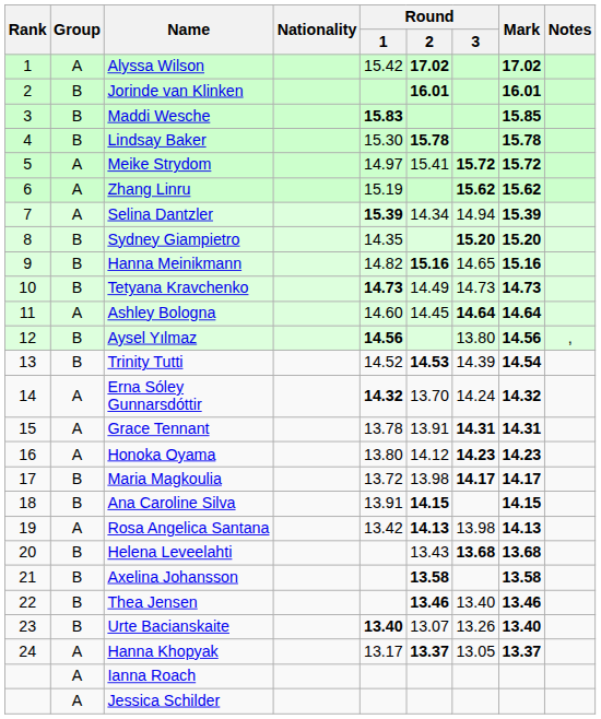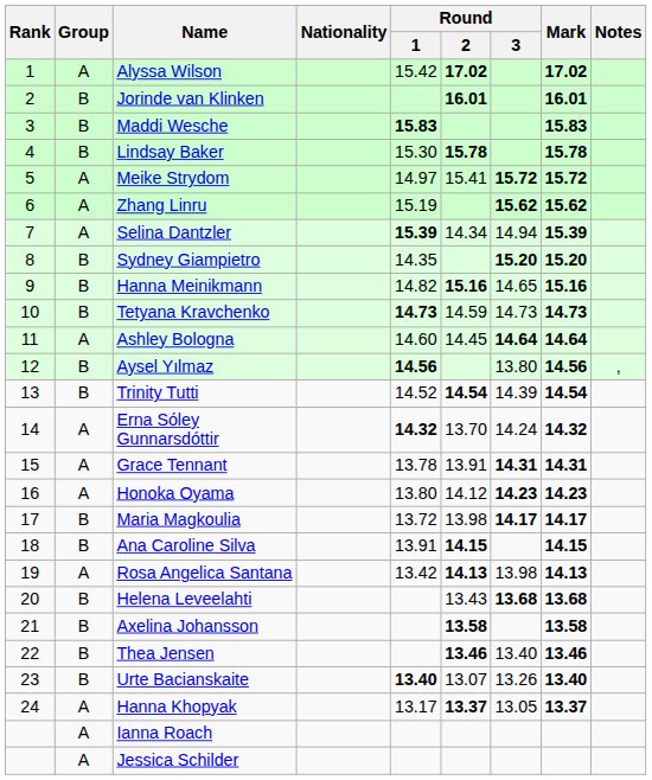 <table class="wikitable sortable" style="text-align:center">
 <tr>
 <th rowspan=2>Rank</th>
 <th rowspan=2>Group</th>
 <th rowspan=2>Name</th>
 <th rowspan=2>Nationality</th>
 <th colspan=3>Round</th>
 <th rowspan=2>Mark</th>
 <th rowspan=2>Notes</th>
 </tr>
 <tr>
 <th>1</th>
 <th>2</th>
 <th>3</th>
 </tr>
 <tr bgcolor=ccffcc>
 <td>1</td>
 <td>A</td>
 <td align=left><a href='#'>Alyssa Wilson</a></td>
 <td align=left></td>
 <td>15.42</td>
 <td><strong>17.02</strong></td>
 <td></td>
 <td><strong>17.02</strong></td>
 <td></td>
 </tr>
 <tr bgcolor=ccffcc>
 <td>2</td>
 <td>B</td>
 <td align=left><a href='#'>Jorinde van Klinken</a></td>
 <td align=left></td>
 <td></td>
 <td><strong>16.01</strong></td>
 <td></td>
 <td><strong>16.01</strong></td>
 <td></td>
 </tr>
 <tr bgcolor=ccffcc>
 <td>3</td>
 <td>B</td>
 <td align=left><a href='#'>Maddi Wesche</a></td>
 <td align=left></td>
 <td><strong>15.83</strong></td>
 <td></td>
 <td></td>
-<td><strong>15.85</strong></td>
+<td><strong>15.83</strong></td>
 <td></td>
 </tr>
 <tr bgcolor=ccffcc>
 <td>4</td>
 <td>B</td>
 <td align=left><a href='#'>Lindsay Baker</a></td>
 <td align=left></td>
 <td>15.30</td>
 <td><strong>15.78</strong></td>
 <td></td>
 <td><strong>15.78</strong></td>
 <td></td>
 </tr>
 <tr bgcolor=ccffcc>
 <td>5</td>
 <td>A</td>
 <td align=left><a href='#'>Meike Strydom</a></td>
 <td align=left></td>
 <td>14.97</td>
 <td>15.41</td>
 <td><strong>15.72</strong></td>
 <td><strong>15.72</strong></td>
 <td></td>
 </tr>
 <tr bgcolor=ccffcc>
 <td>6</td>
 <td>A</td>
 <td align=left><a href='#'>Zhang Linru</a></td>
 <td align="left"></td>
 <td>15.19</td>
 <td></td>
 <td><strong>15.62</strong></td>
 <td><strong>15.62</strong></td>
 <td></td>
 </tr>
 <tr bgcolor=ddffdd>
 <td>7</td>
 <td>A</td>
 <td align=left><a href='#'>Selina Dantzler</a></td>
 <td align=left></td>
 <td><strong>15.39</strong></td>
 <td>14.34</td>
 <td>14.94</td>
 <td><strong>15.39</strong></td>
 <td></td>
 </tr>
 <tr bgcolor=ddffdd>
 <td>8</td>
 <td>B</td>
 <td align=left><a href='#'>Sydney Giampietro</a></td>
 <td align=left></td>
 <td>14.35</td>
 <td></td>
 <td><strong>15.20</strong></td>
 <td><strong>15.20</strong></td>
 <td></td>
 </tr>
 <tr bgcolor=ddffdd>
 <td>9</td>
 <td>B</td>
 <td align=left><a href='#'>Hanna Meinikmann</a></td>
 <td align=left></td>
 <td>14.82</td>
 <td><strong>15.16</strong></td>
 <td>14.65</td>
 <td><strong>15.16</strong></td>
 <td></td>
 </tr>
 <tr bgcolor=ddffdd>
 <td>10</td>
 <td>B</td>
 <td align=left><a href='#'>Tetyana Kravchenko</a></td>
 <td align=left></td>
 <td><strong>14.73</strong></td>
-<td>14.49</td>
+<td>14.59</td>
 <td>14.73</td>
 <td><strong>14.73</strong></td>
 <td></td>
 </tr>
 <tr bgcolor=ddffdd>
 <td>11</td>
 <td>A</td>
 <td align=left><a href='#'>Ashley Bologna</a></td>
 <td align=left></td>
 <td>14.60</td>
 <td>14.45</td>
 <td><strong>14.64</strong></td>
 <td><strong>14.64</strong></td>
 <td></td>
 </tr>
 <tr bgcolor=ddffdd>
 <td>12</td>
 <td>B</td>
 <td align=left><a href='#'>Aysel Yılmaz</a></td>
 <td align=left></td>
 <td><strong>14.56</strong></td>
 <td></td>
 <td>13.80</td>
 <td><strong>14.56</strong></td>
 <td>, </td>
 </tr>
 <tr>
 <td>13</td>
 <td>B</td>
 <td align=left><a href='#'>Trinity Tutti</a></td>
 <td align=left></td>
 <td>14.52</td>
-<td><strong>14.53</strong></td>
+<td><strong>14.54</strong></td>
 <td>14.39</td>
 <td><strong>14.54</strong></td>
 <td></td>
 </tr>
 <tr>
 <td>14</td>
 <td>A</td>
 <td align=left><a href='#'>Erna Sóley Gunnarsdóttir</a></td>
 <td align=left></td>
 <td><strong>14.32</strong></td>
 <td>13.70</td>
 <td>14.24</td>
 <td><strong>14.32</strong></td>
 <td></td>
 </tr>
 <tr>
 <td>15</td>
 <td>A</td>
 <td align=left><a href='#'>Grace Tennant</a></td>
 <td align=left></td>
 <td>13.78</td>
 <td>13.91</td>
 <td><strong>14.31</strong></td>
 <td><strong>14.31</strong></td>
 <td></td>
 </tr>
 <tr>
 <td>16</td>
 <td>A</td>
 <td align=left><a href='#'>Honoka Oyama</a></td>
 <td align=left></td>
 <td>13.80</td>
 <td>14.12</td>
 <td><strong>14.23</strong></td>
 <td><strong>14.23</strong></td>
 <td></td>
 </tr>
 <tr>
 <td>17</td>
 <td>B</td>
 <td align=left><a href='#'>Maria Magkoulia</a></td>
 <td align=left></td>
 <td>13.72</td>
 <td>13.98</td>
 <td><strong>14.17</strong></td>
 <td><strong>14.17</strong></td>
 <td></td>
 </tr>
 <tr>
 <td>18</td>
 <td>B</td>
 <td align=left><a href='#'>Ana Caroline Silva</a></td>
 <td align=left></td>
 <td>13.91</td>
 <td><strong>14.15</strong></td>
 <td></td>
 <td><strong>14.15</strong></td>
 <td></td>
 </tr>
 <tr>
 <td>19</td>
 <td>A</td>
 <td align=left><a href='#'>Rosa Angelica Santana</a></td>
 <td align=left></td>
 <td>13.42</td>
 <td><strong>14.13</strong></td>
 <td>13.98</td>
 <td><strong>14.13</strong></td>
 <td></td>
 </tr>
 <tr>
 <td>20</td>
 <td>B</td>
 <td align=left><a href='#'>Helena Leveelahti</a></td>
 <td align=left></td>
 <td></td>
 <td>13.43</td>
 <td><strong>13.68</strong></td>
 <td><strong>13.68</strong></td>
 <td></td>
 </tr>
 <tr>
 <td>21</td>
 <td>B</td>
 <td align=left><a href='#'>Axelina Johansson</a></td>
 <td align=left></td>
 <td></td>
 <td><strong>13.58</strong></td>
 <td></td>
 <td><strong>13.58</strong></td>
 <td></td>
 </tr>
 <tr>
 <td>22</td>
 <td>B</td>
 <td align=left><a href='#'>Thea Jensen</a></td>
 <td align=left></td>
 <td></td>
 <td><strong>13.46</strong></td>
 <td>13.40</td>
 <td><strong>13.46</strong></td>
 <td></td>
 </tr>
 <tr>
 <td>23</td>
 <td>B</td>
 <td align=left><a href='#'>Urte Bacianskaite</a></td>
 <td align=left></td>
 <td><strong>13.40</strong></td>
 <td>13.07</td>
 <td>13.26</td>
 <td><strong>13.40</strong></td>
 <td></td>
 </tr>
 <tr>
 <td>24</td>
 <td>A</td>
 <td align=left><a href='#'>Hanna Khopyak</a></td>
 <td align=left></td>
 <td>13.17</td>
 <td><strong>13.37</strong></td>
 <td>13.05</td>
 <td><strong>13.37</strong></td>
 <td></td>
 </tr>
 <tr>
 <td></td>
 <td>A</td>
 <td align=left><a href='#'>Ianna Roach</a></td>
 <td align=left></td>
 <td></td>
 <td></td>
 <td></td>
 <td></td>
 <td></td>
 </tr>
 <tr>
 <td></td>
 <td>A</td>
 <td align=left><a href='#'>Jessica Schilder</a></td>
 <td align=left></td>
 <td></td>
 <td></td>
 <td></td>
 <td></td>
 <td></td>
 </tr>
 </table>
